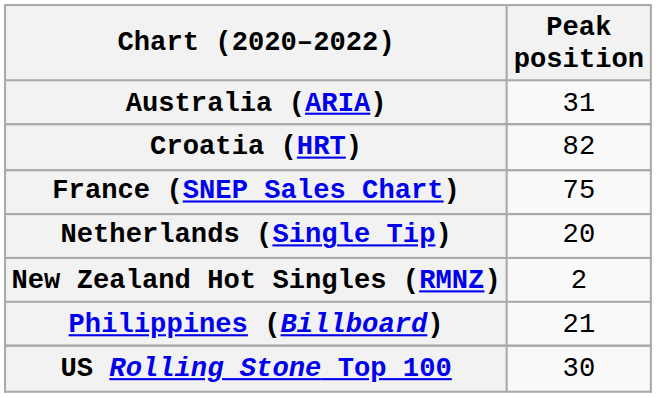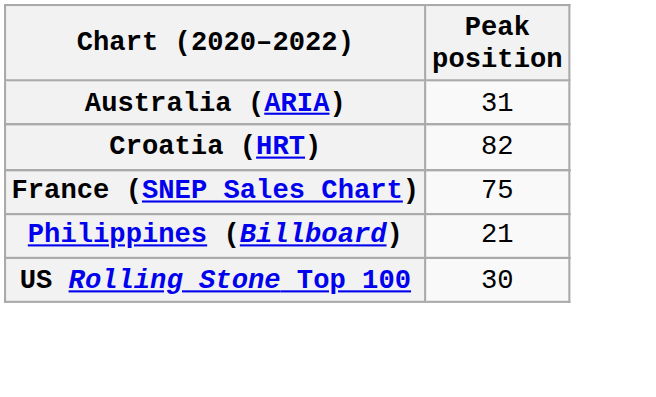 <table class="wikitable sortable plainrowheaders" style="text-align:center">
 <tr>
 <th scope="col">Chart (2020–2022)</th>
 <th scope="col">Peak<br>position</th>
 </tr>
 <tr>
 <th scope="row">Australia (<a href='#'>ARIA</a>)</th>
 <td>31</td>
 </tr>
 <tr>
 </tr>
 <tr>
 </tr>
 <tr>
 <th scope="row">Croatia (<a href='#'>HRT</a>)</th>
 <td>82</td>
 </tr>
 <tr>
 </tr>
 <tr>
 <th scope="row">France (<a href='#'>SNEP Sales Chart</a>)</th>
 <td align="center">75</td>
 </tr>
 <tr>
 </tr>
 <tr>
 </tr>
 <tr>
-<th scope="row">Netherlands (<a href='#'>Single Tip</a>)</th>
-<td>20</td>
-</tr>
-<tr>
-<th scope="row">New Zealand Hot Singles (<a href='#'>RMNZ</a>)</th>
-<td>2</td>
-</tr>
-<tr>
 <th scope="row"><a href='#'>Philippines</a> (<em><a href='#'>Billboard</a></em>)</th>
 <td>21</td>
 </tr>
 <tr>
 </tr>
 <tr>
 </tr>
 <tr>
 </tr>
 <tr>
 </tr>
 <tr>
 </tr>
 <tr>
 <th scope="row">US <a href='#'><em>Rolling Stone</em> Top 100</a></th>
 <td>30</td>
 </tr>
 </table>
